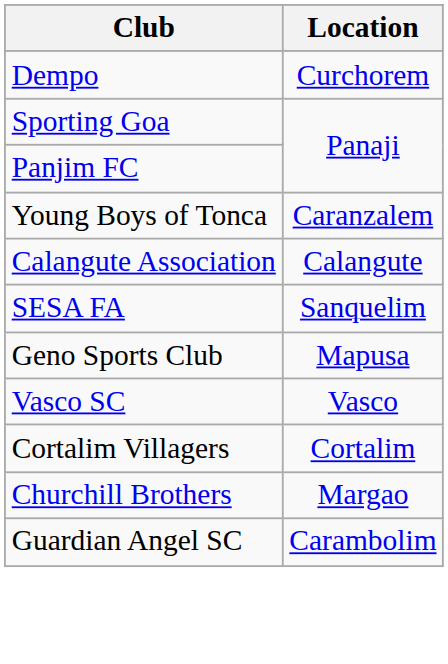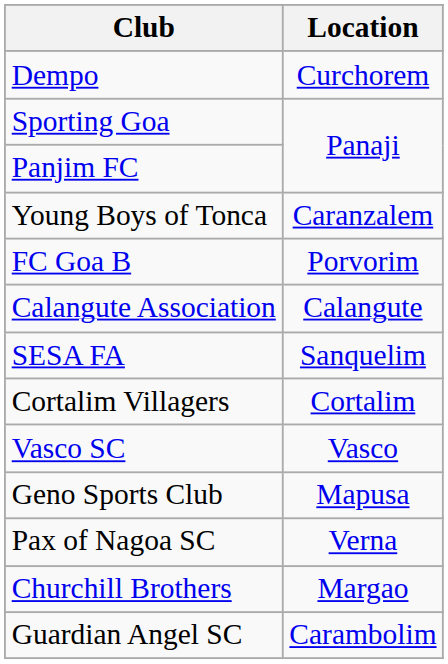 <table class="wikitable sortable">
 <tr>
 <th>Club</th>
 <th>Location</th>
 </tr>
 <tr>
 <td><a href='#'>Dempo</a></td>
 <td align="center"><a href='#'>Curchorem</a></td>
 </tr>
 <tr>
 <td><a href='#'>Sporting Goa</a></td>
 <td align="center" rowspan="2"><a href='#'>Panaji</a></td>
 </tr>
 <tr>
 <td><a href='#'>Panjim FC</a></td>
 </tr>
 <tr>
 <td>Young Boys of Tonca</td>
 <td align="center"><a href='#'>Caranzalem</a></td>
 </tr>
 <tr>
+<td><a href='#'>FC Goa B</a></td>
+<td align="center"><a href='#'>Porvorim</a></td>
+</tr>
+<tr>
 <td><a href='#'>Calangute Association</a></td>
 <td align="center"><a href='#'>Calangute</a></td>
 </tr>
 <tr>
 <td><a href='#'>SESA FA</a></td>
 <td align="center"><a href='#'>Sanquelim</a></td>
 </tr>
 <tr>
-<td>Geno Sports Club</td>
-<td align="center"><a href='#'>Mapusa</a></td>
+<td>Cortalim Villagers</td>
+<td align="center"><a href='#'>Cortalim</a></td>
 </tr>
 <tr>
 <td><a href='#'>Vasco SC</a></td>
 <td align="center"><a href='#'>Vasco</a></td>
 </tr>
 <tr>
-<td>Cortalim Villagers</td>
-<td align="center"><a href='#'>Cortalim</a></td>
+<td>Geno Sports Club</td>
+<td align="center"><a href='#'>Mapusa</a></td>
+</tr>
+<tr>
+<td>Pax of Nagoa SC</td>
+<td align="center"><a href='#'>Verna</a></td>
 </tr>
 <tr>
 <td><a href='#'>Churchill Brothers</a></td>
 <td align="center"><a href='#'>Margao</a></td>
 </tr>
 <tr>
 <td>Guardian Angel SC</td>
 <td align="center"><a href='#'>Carambolim</a></td>
 </tr>
 </table>
